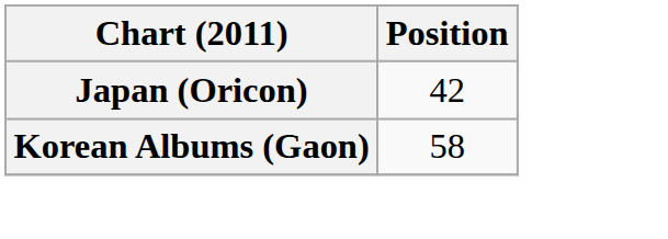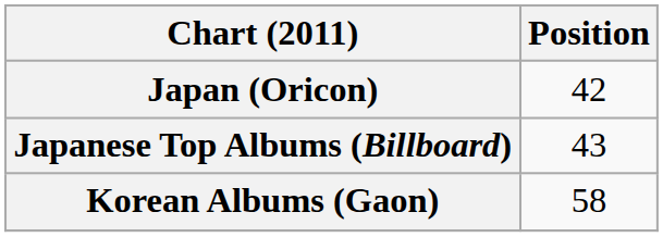 <table class="wikitable sortable plainrowheaders" style="text-align:center;">
 <tr>
 <th>Chart (2011)</th>
 <th>Position</th>
 </tr>
 <tr>
 <th scope="row">Japan (Oricon)</th>
 <td>42</td>
 </tr>
 <tr>
+<th scope="row">Japanese Top Albums (<em>Billboard</em>)</th>
+<td>43</td>
+</tr>
+<tr>
 <th scope="row">Korean Albums (Gaon)</th>
 <td>58</td>
 </tr>
 <tr>
 </tr>
 </table>
